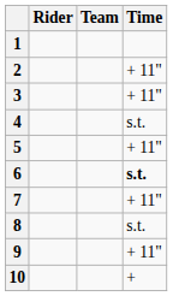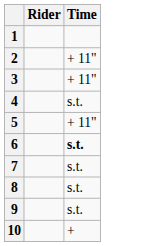 <table class="wikitable">
 <tr>
 <th></th>
 <th>Rider</th>
-<th>Team</th>
 <th>Time</th>
 </tr>
 <tr>
 <th>1</th>
 <td></td>
 <td></td>
-<td></td>
 </tr>
 <tr>
 <th>2</th>
-<td></td>
 <td></td>
 <td>+ 11"</td>
 </tr>
 <tr>
 <th>3</th>
 <td></td>
-<td></td>
 <td>+ 11"</td>
 </tr>
 <tr>
 <th>4</th>
-<td></td>
 <td></td>
 <td>s.t.</td>
 </tr>
 <tr>
 <th>5</th>
 <td></td>
-<td></td>
 <td>+ 11"</td>
 </tr>
 <tr>
 <th>6</th>
-<td></td>
 <td></td>
 <td><strong>s.t.</strong></td>
 </tr>
 <tr>
 <th>7</th>
 <td></td>
-<td></td>
-<td>+ 11"</td>
+<td>s.t.</td>
 </tr>
 <tr>
 <th>8</th>
-<td></td>
 <td></td>
 <td>s.t.</td>
 </tr>
 <tr>
 <th>9</th>
 <td></td>
-<td></td>
-<td>+ 11"</td>
+<td>s.t.</td>
 </tr>
 <tr>
 <th>10</th>
 <td></td>
-<td></td>
 <td>+</td>
 </tr>
 </table>
